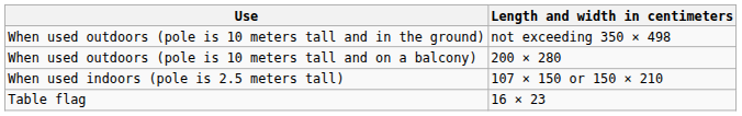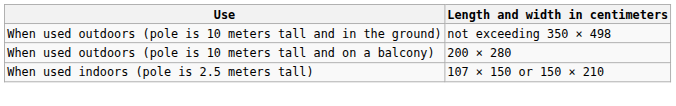 <table class="wikitable">
 <tr>
 <th>Use</th>
 <th>Length and width in centimeters</th>
 </tr>
 <tr>
 <td>When used outdoors (pole is 10 meters tall and in the ground)</td>
 <td>not exceeding 350 × 498</td>
 </tr>
 <tr>
 <td>When used outdoors (pole is 10 meters tall and on a balcony)</td>
 <td>200 × 280</td>
 </tr>
 <tr>
 <td>When used indoors (pole is 2.5 meters tall)</td>
 <td>107 × 150 or 150 × 210</td>
 </tr>
-<tr>
-<td>Table flag</td>
-<td>16 × 23</td>
-</tr>
 </table>
